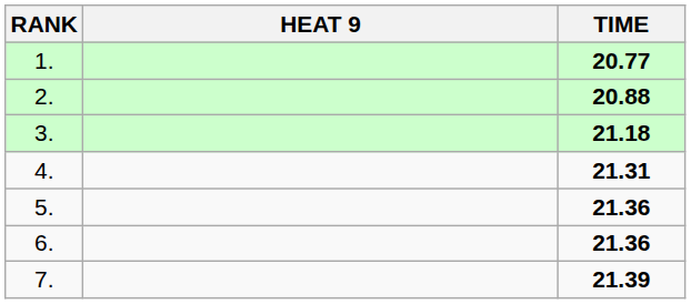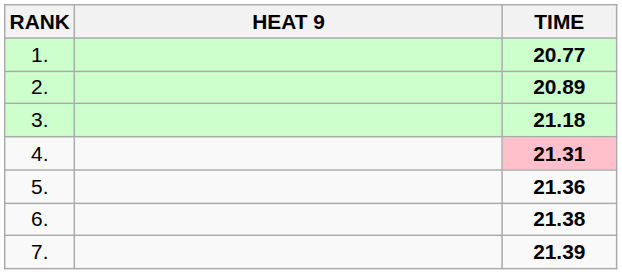 <table class="wikitable" style="border-collapse: collapse; font-size: 90%;">
 <tr>
 <th>RANK</th>
 <th style="width: 20em">HEAT 9</th>
 <th style="width: 5em">TIME</th>
 </tr>
 <tr style="background:#ccffcc;">
 <td align="center">1.</td>
 <td></td>
 <td align="center"><strong>20.77</strong></td>
 </tr>
 <tr style="background:#ccffcc;">
 <td align="center">2.</td>
 <td></td>
-<td align="center"><strong>20.88</strong></td>
+<td align="center"><strong>20.89</strong></td>
 </tr>
 <tr style="background:#ccffcc;">
 <td align="center">3.</td>
 <td></td>
 <td align="center"><strong>21.18</strong></td>
 </tr>
 <tr>
 <td align="center">4.</td>
 <td></td>
-<td align="center"><strong>21.31</strong></td>
+<td align="center" style="background: pink;"><strong>21.31</strong></td>
 </tr>
 <tr>
 <td align="center">5.</td>
 <td></td>
 <td align="center"><strong>21.36</strong></td>
 </tr>
 <tr>
 <td align="center">6.</td>
 <td></td>
-<td align="center"><strong>21.36</strong></td>
+<td align="center"><strong>21.38</strong></td>
 </tr>
 <tr>
 <td align="center">7.</td>
 <td></td>
 <td align="center"><strong>21.39</strong></td>
 </tr>
 </table>
